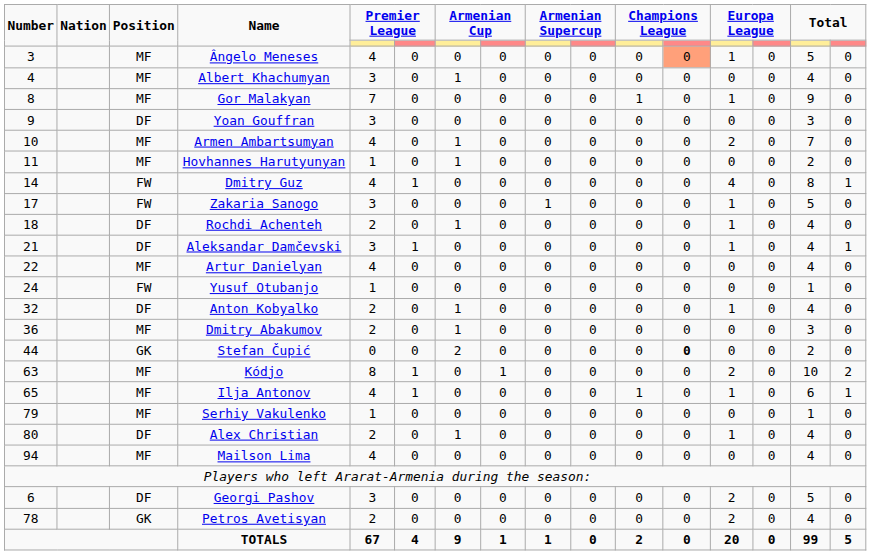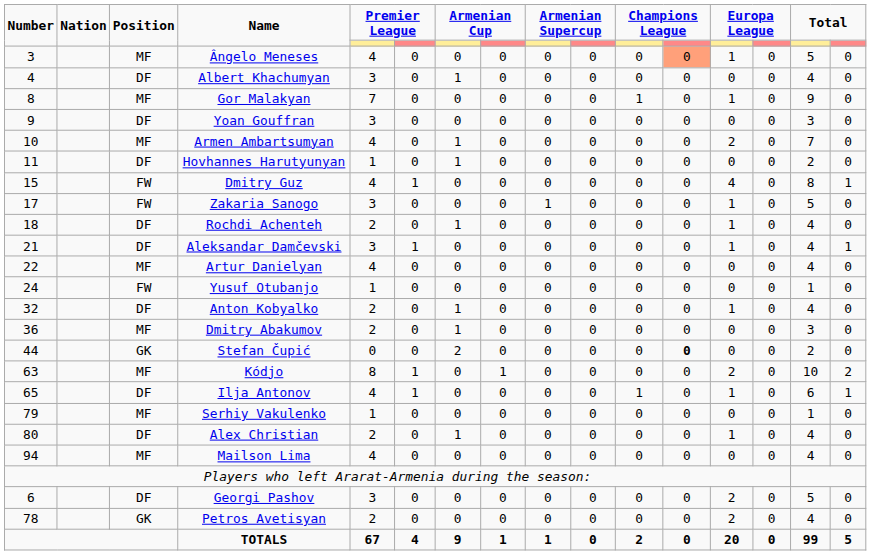 <table class="wikitable" style="text-align:center;">
 <tr>
 <td rowspan="2"  style="width:5%; text-align:center;"><strong>Number</strong></td>
 <td rowspan="2"  style="width:5%; text-align:center;"><strong>Nation</strong></td>
 <td rowspan="2"  style="width:5%; text-align:center;"><strong>Position</strong></td>
 <td rowspan="2"  style="width:20%; text-align:center;"><strong>Name</strong></td>
 <td colspan="2" style="text-align:center;"><strong><a href='#'>Premier League</a></strong></td>
 <td colspan="2" style="text-align:center;"><strong><a href='#'>Armenian Cup</a></strong></td>
 <td colspan="2" style="text-align:center;"><strong><a href='#'>Armenian Supercup</a></strong></td>
 <td colspan="2" style="text-align:center;"><strong><a href='#'>Champions League</a></strong></td>
 <td colspan="2" style="text-align:center;"><strong><a href='#'>Europa League</a></strong></td>
 <td colspan="2" style="text-align:center;"><strong>Total</strong></td>
 </tr>
 <tr>
 <th style="width:60px; background:#fe9;"></th>
 <th style="width:60px; background:#ff8888;"></th>
 <th style="width:60px; background:#fe9;"></th>
 <th style="width:60px; background:#ff8888;"></th>
 <th style="width:60px; background:#fe9;"></th>
 <th style="width:60px; background:#ff8888;"></th>
 <th style="width:60px; background:#fe9;"></th>
 <th style="width:60px; background:#ff8888;"></th>
 <th style="width:60px; background:#fe9;"></th>
 <th style="width:60px; background:#ff8888;"></th>
 <th style="width:60px; background:#fe9;"></th>
 <th style="width:60px; background:#ff8888;"></th>
 </tr>
 <tr>
 <td>3</td>
 <td></td>
 <td>MF</td>
 <td><a href='#'>Ângelo Meneses</a></td>
 <td>4</td>
 <td>0</td>
 <td>0</td>
 <td>0</td>
 <td>0</td>
 <td>0</td>
 <td>0</td>
 <td style="background: lightsalmon;">0</td>
 <td>1</td>
 <td>0</td>
 <td>5</td>
 <td>0</td>
 </tr>
 <tr>
 <td>4</td>
 <td></td>
-<td>MF</td>
+<td>DF</td>
 <td><a href='#'>Albert Khachumyan</a></td>
 <td>3</td>
 <td>0</td>
 <td>1</td>
 <td>0</td>
 <td>0</td>
 <td>0</td>
 <td>0</td>
 <td>0</td>
 <td>0</td>
 <td>0</td>
 <td>4</td>
 <td>0</td>
 </tr>
 <tr>
 <td>8</td>
 <td></td>
 <td>MF</td>
 <td><a href='#'>Gor Malakyan</a></td>
 <td>7</td>
 <td>0</td>
 <td>0</td>
 <td>0</td>
 <td>0</td>
 <td>0</td>
 <td>1</td>
 <td>0</td>
 <td>1</td>
 <td>0</td>
 <td>9</td>
 <td>0</td>
 </tr>
 <tr>
 <td>9</td>
 <td></td>
 <td>DF</td>
 <td><a href='#'>Yoan Gouffran</a></td>
 <td>3</td>
 <td>0</td>
 <td>0</td>
 <td>0</td>
 <td>0</td>
 <td>0</td>
 <td>0</td>
 <td>0</td>
 <td>0</td>
 <td>0</td>
 <td>3</td>
 <td>0</td>
 </tr>
 <tr>
 <td>10</td>
 <td></td>
 <td>MF</td>
 <td><a href='#'>Armen Ambartsumyan</a></td>
 <td>4</td>
 <td>0</td>
 <td>1</td>
 <td>0</td>
 <td>0</td>
 <td>0</td>
 <td>0</td>
 <td>0</td>
 <td>2</td>
 <td>0</td>
 <td>7</td>
 <td>0</td>
 </tr>
 <tr>
 <td>11</td>
 <td></td>
-<td>MF</td>
+<td>DF</td>
 <td><a href='#'>Hovhannes Harutyunyan</a></td>
 <td>1</td>
 <td>0</td>
 <td>1</td>
 <td>0</td>
 <td>0</td>
 <td>0</td>
 <td>0</td>
 <td>0</td>
 <td>0</td>
 <td>0</td>
 <td>2</td>
 <td>0</td>
 </tr>
 <tr>
-<td>14</td>
+<td>15</td>
 <td></td>
 <td>FW</td>
 <td><a href='#'>Dmitry Guz</a></td>
 <td>4</td>
 <td>1</td>
 <td>0</td>
 <td>0</td>
 <td>0</td>
 <td>0</td>
 <td>0</td>
 <td>0</td>
 <td>4</td>
 <td>0</td>
 <td>8</td>
 <td>1</td>
 </tr>
 <tr>
 <td>17</td>
 <td></td>
 <td>FW</td>
 <td><a href='#'>Zakaria Sanogo</a></td>
 <td>3</td>
 <td>0</td>
 <td>0</td>
 <td>0</td>
 <td>1</td>
 <td>0</td>
 <td>0</td>
 <td>0</td>
 <td>1</td>
 <td>0</td>
 <td>5</td>
 <td>0</td>
 </tr>
 <tr>
 <td>18</td>
 <td></td>
 <td>DF</td>
 <td><a href='#'>Rochdi Achenteh</a></td>
 <td>2</td>
 <td>0</td>
 <td>1</td>
 <td>0</td>
 <td>0</td>
 <td>0</td>
 <td>0</td>
 <td>0</td>
 <td>1</td>
 <td>0</td>
 <td>4</td>
 <td>0</td>
 </tr>
 <tr>
 <td>21</td>
 <td></td>
 <td>DF</td>
 <td><a href='#'>Aleksandar Damčevski</a></td>
 <td>3</td>
 <td>1</td>
 <td>0</td>
 <td>0</td>
 <td>0</td>
 <td>0</td>
 <td>0</td>
 <td>0</td>
 <td>1</td>
 <td>0</td>
 <td>4</td>
 <td>1</td>
 </tr>
 <tr>
 <td>22</td>
 <td></td>
 <td>MF</td>
 <td><a href='#'>Artur Danielyan</a></td>
 <td>4</td>
 <td>0</td>
 <td>0</td>
 <td>0</td>
 <td>0</td>
 <td>0</td>
 <td>0</td>
 <td>0</td>
 <td>0</td>
 <td>0</td>
 <td>4</td>
 <td>0</td>
 </tr>
 <tr>
 <td>24</td>
 <td></td>
 <td>FW</td>
 <td><a href='#'>Yusuf Otubanjo</a></td>
 <td>1</td>
 <td>0</td>
 <td>0</td>
 <td>0</td>
 <td>0</td>
 <td>0</td>
 <td>0</td>
 <td>0</td>
 <td>0</td>
 <td>0</td>
 <td>1</td>
 <td>0</td>
 </tr>
 <tr>
 <td>32</td>
 <td></td>
 <td>DF</td>
 <td><a href='#'>Anton Kobyalko</a></td>
 <td>2</td>
 <td>0</td>
 <td>1</td>
 <td>0</td>
 <td>0</td>
 <td>0</td>
 <td>0</td>
 <td>0</td>
 <td>1</td>
 <td>0</td>
 <td>4</td>
 <td>0</td>
 </tr>
 <tr>
 <td>36</td>
 <td></td>
 <td>MF</td>
 <td><a href='#'>Dmitry Abakumov</a></td>
 <td>2</td>
 <td>0</td>
 <td>1</td>
 <td>0</td>
 <td>0</td>
 <td>0</td>
 <td>0</td>
 <td>0</td>
 <td>0</td>
 <td>0</td>
 <td>3</td>
 <td>0</td>
 </tr>
 <tr>
 <td>44</td>
 <td></td>
 <td>GK</td>
 <td><a href='#'>Stefan Čupić</a></td>
 <td>0</td>
 <td>0</td>
 <td>2</td>
 <td>0</td>
 <td>0</td>
 <td>0</td>
 <td>0</td>
 <td><strong>0</strong></td>
 <td>0</td>
 <td>0</td>
 <td>2</td>
 <td>0</td>
 </tr>
 <tr>
 <td>63</td>
 <td></td>
 <td>MF</td>
 <td><a href='#'>Kódjo</a></td>
 <td>8</td>
 <td>1</td>
 <td>0</td>
 <td>1</td>
 <td>0</td>
 <td>0</td>
 <td>0</td>
 <td>0</td>
 <td>2</td>
 <td>0</td>
 <td>10</td>
 <td>2</td>
 </tr>
 <tr>
 <td>65</td>
 <td></td>
-<td>MF</td>
+<td>DF</td>
 <td><a href='#'>Ilja Antonov</a></td>
 <td>4</td>
 <td>1</td>
 <td>0</td>
 <td>0</td>
 <td>0</td>
 <td>0</td>
 <td>1</td>
 <td>0</td>
 <td>1</td>
 <td>0</td>
 <td>6</td>
 <td>1</td>
 </tr>
 <tr>
 <td>79</td>
 <td></td>
 <td>MF</td>
 <td><a href='#'>Serhiy Vakulenko</a></td>
 <td>1</td>
 <td>0</td>
 <td>0</td>
 <td>0</td>
 <td>0</td>
 <td>0</td>
 <td>0</td>
 <td>0</td>
 <td>0</td>
 <td>0</td>
 <td>1</td>
 <td>0</td>
 </tr>
 <tr>
 <td>80</td>
 <td></td>
 <td>DF</td>
 <td><a href='#'>Alex Christian</a></td>
 <td>2</td>
 <td>0</td>
 <td>1</td>
 <td>0</td>
 <td>0</td>
 <td>0</td>
 <td>0</td>
 <td>0</td>
 <td>1</td>
 <td>0</td>
 <td>4</td>
 <td>0</td>
 </tr>
 <tr>
 <td>94</td>
 <td></td>
 <td>MF</td>
 <td><a href='#'>Mailson Lima</a></td>
 <td>4</td>
 <td>0</td>
 <td>0</td>
 <td>0</td>
 <td>0</td>
 <td>0</td>
 <td>0</td>
 <td>0</td>
 <td>0</td>
 <td>0</td>
 <td>4</td>
 <td>0</td>
 </tr>
 <tr>
 <td colspan="14"><em>Players who left Ararat-Armenia during the season:</em></td>
 </tr>
 <tr>
 <td>6</td>
 <td></td>
 <td>DF</td>
 <td><a href='#'>Georgi Pashov</a></td>
 <td>3</td>
 <td>0</td>
 <td>0</td>
 <td>0</td>
 <td>0</td>
 <td>0</td>
 <td>0</td>
 <td>0</td>
 <td>2</td>
 <td>0</td>
 <td>5</td>
 <td>0</td>
 </tr>
 <tr>
 <td>78</td>
 <td></td>
 <td>GK</td>
 <td><a href='#'>Petros Avetisyan</a></td>
 <td>2</td>
 <td>0</td>
 <td>0</td>
 <td>0</td>
 <td>0</td>
 <td>0</td>
 <td>0</td>
 <td>0</td>
 <td>2</td>
 <td>0</td>
 <td>4</td>
 <td>0</td>
 </tr>
 <tr>
 <td colspan="3"></td>
 <td><strong>TOTALS</strong></td>
 <td><strong>67</strong></td>
 <td><strong>4</strong></td>
 <td><strong>9</strong></td>
 <td><strong>1</strong></td>
 <td><strong>1</strong></td>
 <td><strong>0</strong></td>
 <td><strong>2</strong></td>
 <td><strong>0</strong></td>
 <td><strong>20</strong></td>
 <td><strong>0</strong></td>
 <td><strong>99</strong></td>
 <td><strong>5</strong></td>
 </tr>
 </table>
